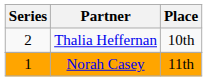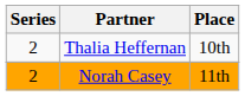 <table class="wikitable sortable" style="margin:auto; text-align:center;">
 <tr>
 <th>Series</th>
 <th>Partner</th>
 <th>Place</th>
 </tr>
 <tr>
 <td>2</td>
 <td><a href='#'>Thalia Heffernan</a></td>
 <td>10th</td>
 </tr>
 <tr>
 </tr>
 <tr bgcolor="orange">
-<td>1</td>
+<td>2</td>
 <td><a href='#'>Norah Casey</a></td>
 <td>11th</td>
 </tr>
 </table>
